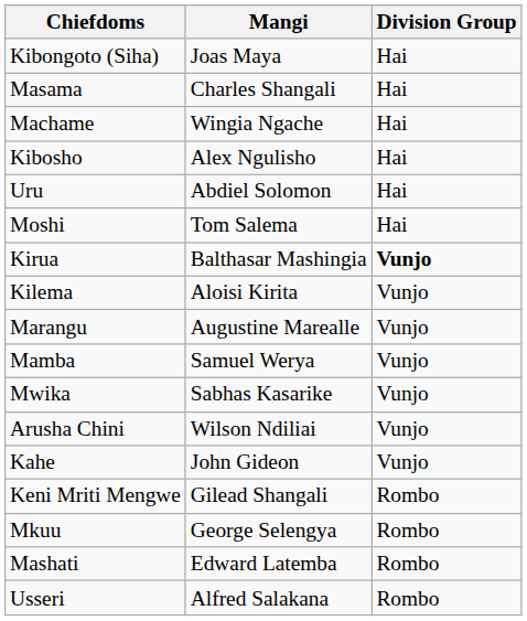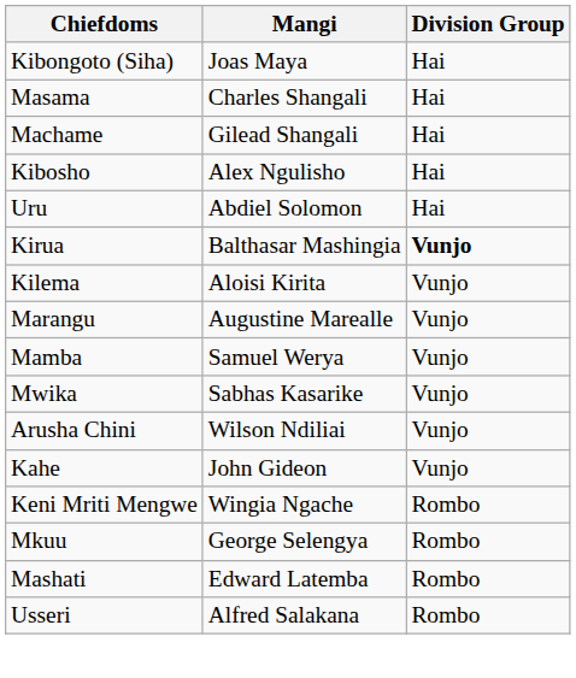 <table class=wikitable style=height:1em;>
 <tr>
 <th>Chiefdoms</th>
 <th>Mangi</th>
 <th>Division Group</th>
 </tr>
 <tr>
 <td>Kibongoto (Siha)</td>
 <td>Joas Maya</td>
 <td>Hai</td>
 </tr>
 <tr>
 <td>Masama</td>
 <td>Charles Shangali</td>
 <td>Hai</td>
 </tr>
 <tr>
 <td>Machame</td>
-<td>Wingia Ngache</td>
+<td>Gilead Shangali</td>
 <td>Hai</td>
 </tr>
 <tr>
 <td>Kibosho</td>
 <td>Alex Ngulisho</td>
 <td>Hai</td>
 </tr>
 <tr>
 <td>Uru</td>
 <td>Abdiel Solomon</td>
-<td>Hai</td>
-</tr>
-<tr>
-<td>Moshi</td>
-<td>Tom Salema</td>
 <td>Hai</td>
 </tr>
 <tr>
 <td>Kirua</td>
 <td>Balthasar Mashingia</td>
 <td><strong>Vunjo</strong></td>
 </tr>
 <tr>
 <td>Kilema</td>
 <td>Aloisi Kirita</td>
 <td>Vunjo</td>
 </tr>
 <tr>
 <td>Marangu</td>
 <td>Augustine Marealle</td>
 <td>Vunjo</td>
 </tr>
 <tr>
 <td>Mamba</td>
 <td>Samuel Werya</td>
 <td>Vunjo</td>
 </tr>
 <tr>
 <td>Mwika</td>
 <td>Sabhas Kasarike</td>
 <td>Vunjo</td>
 </tr>
 <tr>
 <td>Arusha Chini</td>
 <td>Wilson Ndiliai</td>
 <td>Vunjo</td>
 </tr>
 <tr>
 <td>Kahe</td>
 <td>John Gideon</td>
 <td>Vunjo</td>
 </tr>
 <tr>
 <td>Keni Mriti Mengwe</td>
-<td>Gilead Shangali</td>
+<td>Wingia Ngache</td>
 <td>Rombo</td>
 </tr>
 <tr>
 <td>Mkuu</td>
 <td>George Selengya</td>
 <td>Rombo</td>
 </tr>
 <tr>
 <td>Mashati</td>
 <td>Edward Latemba</td>
 <td>Rombo</td>
 </tr>
 <tr>
 <td>Usseri</td>
 <td>Alfred Salakana</td>
 <td>Rombo</td>
 </tr>
 </table>
